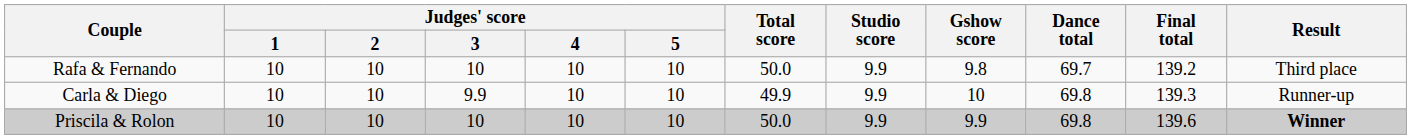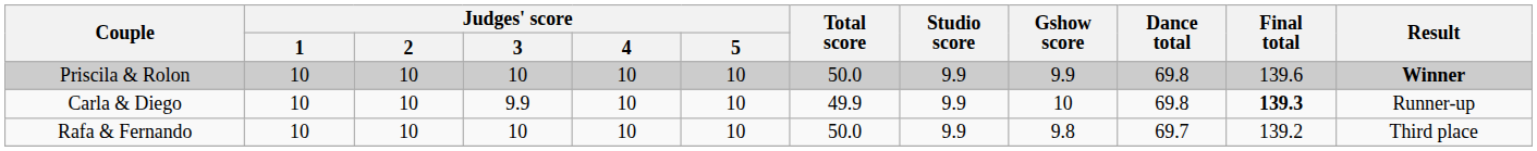 <table class="wikitable" style="font-size:100%; line-height:16px; text-align:center" width="100%">
 <tr>
 <th rowspan=2 width="11.00%">Couple</th>
 <th colspan=5 width="25.00%">Judges' score</th>
 <th rowspan=2 width="05.00%">Total<br>score</th>
 <th rowspan=2 width="05.00%">Studio<br>score</th>
 <th rowspan=2 width="05.00%">Gshow<br>score</th>
 <th rowspan=2 width="05.00%">Dance<br>total</th>
 <th rowspan=2 width="05.00%">Final<br>total</th>
 <th rowspan=2 width="09.00%">Result</th>
 </tr>
 <tr>
 <th width="05.00%">1</th>
 <th width="05.00%">2</th>
 <th width="05.00%">3</th>
 <th width="05.00%">4</th>
 <th width="05.00%">5</th>
 </tr>
+<tr bgcolor=CCCCCC>
+<td>Priscila & Rolon</td>
+<td>10</td>
+<td>10</td>
+<td>10</td>
+<td>10</td>
+<td>10</td>
+<td>50.0</td>
+<td>9.9</td>
+<td>9.9</td>
+<td>69.8</td>
+<td>139.6</td>
+<td><strong>Winner</strong></td>
+</tr>
+<tr>
+<td>Carla & Diego</td>
+<td>10</td>
+<td>10</td>
+<td>9.9</td>
+<td>10</td>
+<td>10</td>
+<td>49.9</td>
+<td>9.9</td>
+<td>10</td>
+<td>69.8</td>
+<td><strong>139.3</strong></td>
+<td>Runner-up</td>
+</tr>
 <tr>
 <td>Rafa & Fernando</td>
 <td>10</td>
 <td>10</td>
 <td>10</td>
 <td>10</td>
 <td>10</td>
 <td>50.0</td>
 <td>9.9</td>
 <td>9.8</td>
 <td>69.7</td>
 <td>139.2</td>
 <td>Third place</td>
 </tr>
 <tr>
-<td>Carla & Diego</td>
-<td>10</td>
-<td>10</td>
-<td>9.9</td>
-<td>10</td>
-<td>10</td>
-<td>49.9</td>
-<td>9.9</td>
-<td>10</td>
-<td>69.8</td>
-<td>139.3</td>
-<td>Runner-up</td>
-</tr>
-<tr bgcolor=CCCCCC>
-<td>Priscila & Rolon</td>
-<td>10</td>
-<td>10</td>
-<td>10</td>
-<td>10</td>
-<td>10</td>
-<td>50.0</td>
-<td>9.9</td>
-<td>9.9</td>
-<td>69.8</td>
-<td>139.6</td>
-<td><strong>Winner</strong></td>
-</tr>
-<tr>
 </tr>
 </table>
